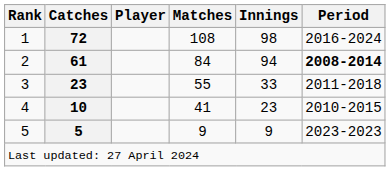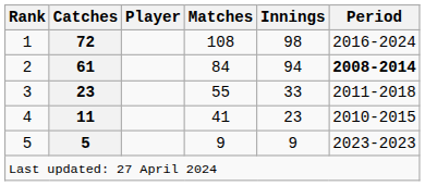 <table class="wikitable">
 <tr>
 <th>Rank</th>
 <th>Catches</th>
 <th>Player</th>
 <th>Matches</th>
 <th>Innings</th>
 <th>Period</th>
 </tr>
 <tr>
 <td align=center>1</td>
 <th scope=row style=text-align:center;>72</th>
 <td></td>
 <td align=center>108</td>
 <td align=center>98</td>
 <td>2016-2024</td>
 </tr>
 <tr>
 <td align=center>2</td>
 <th scope=row style=text-align:center;>61</th>
 <td></td>
 <td align=center>84</td>
 <td align=center>94</td>
 <td><strong>2008-2014</strong></td>
 </tr>
 <tr>
 <td align=center>3</td>
 <th scope=row style=text-align:center;>23</th>
 <td></td>
 <td align=center>55</td>
 <td align=center>33</td>
 <td>2011-2018</td>
 </tr>
 <tr>
 <td align=center>4</td>
-<th scope=row style=text-align:center;>10</th>
+<th scope=row style=text-align:center;>11</th>
 <td></td>
 <td align=center>41</td>
 <td align=center>23</td>
 <td>2010-2015</td>
 </tr>
 <tr>
 <td align=center>5</td>
 <th scope=row style=text-align:center;>5</th>
 <td></td>
 <td align=center>9</td>
 <td align=center>9</td>
 <td>2023-2023</td>
 </tr>
 <tr class=sortbottom>
 <td colspan=6><small>Last updated: 27 April 2024</small></td>
 </tr>
 </table>
